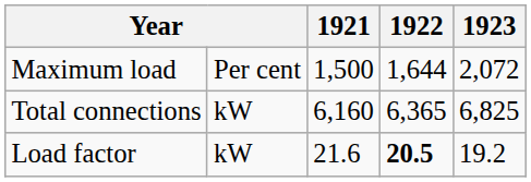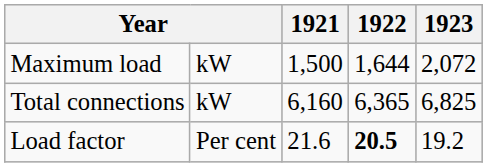 <table class="wikitable">
 <tr>
 <th colspan="2">Year</th>
 <th>1921</th>
 <th>1922</th>
 <th>1923</th>
 </tr>
 <tr>
 <td>Maximum  load</td>
-<td>Per  cent</td>
+<td>kW</td>
 <td>1,500</td>
 <td>1,644</td>
 <td>2,072</td>
 </tr>
 <tr>
 <td>Total  connections</td>
 <td>kW</td>
 <td>6,160</td>
 <td>6,365</td>
 <td>6,825</td>
 </tr>
 <tr>
 <td>Load  factor</td>
-<td>kW</td>
+<td>Per  cent</td>
 <td>21.6</td>
 <td><strong>20.5</strong></td>
 <td>19.2</td>
 </tr>
 </table>
